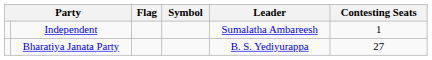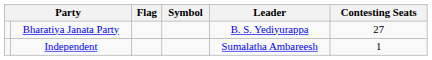 <table class="wikitable " width="50%" style="text-align:center">
 <tr>
 <th colspan="2">Party</th>
 <th>Flag</th>
 <th>Symbol</th>
 <th>Leader</th>
 <th>Contesting Seats</th>
 </tr>
 <tr>
 <td></td>
+<td><a href='#'>Bharatiya Janata Party</a></td>
+<td></td>
+<td></td>
+<td><a href='#'>B. S. Yediyurappa</a></td>
+<td>27</td>
+</tr>
+<tr>
+<td></td>
 <td><a href='#'>Independent</a></td>
 <td></td>
 <td></td>
 <td><a href='#'>Sumalatha Ambareesh</a></td>
 <td>1</td>
 </tr>
-<tr>
-<td></td>
-<td><a href='#'>Bharatiya Janata Party</a></td>
-<td></td>
-<td></td>
-<td><a href='#'>B. S. Yediyurappa</a></td>
-<td>27</td>
-</tr>
 </table>
